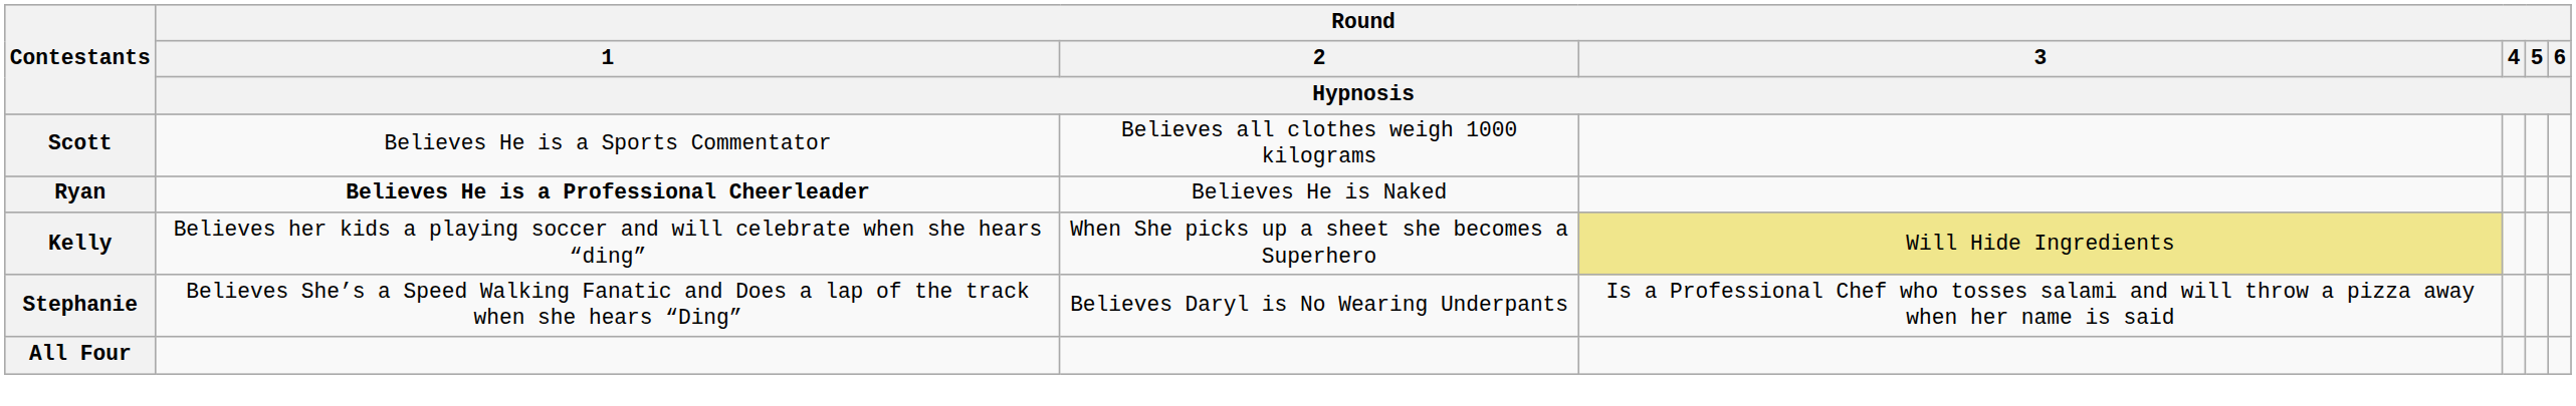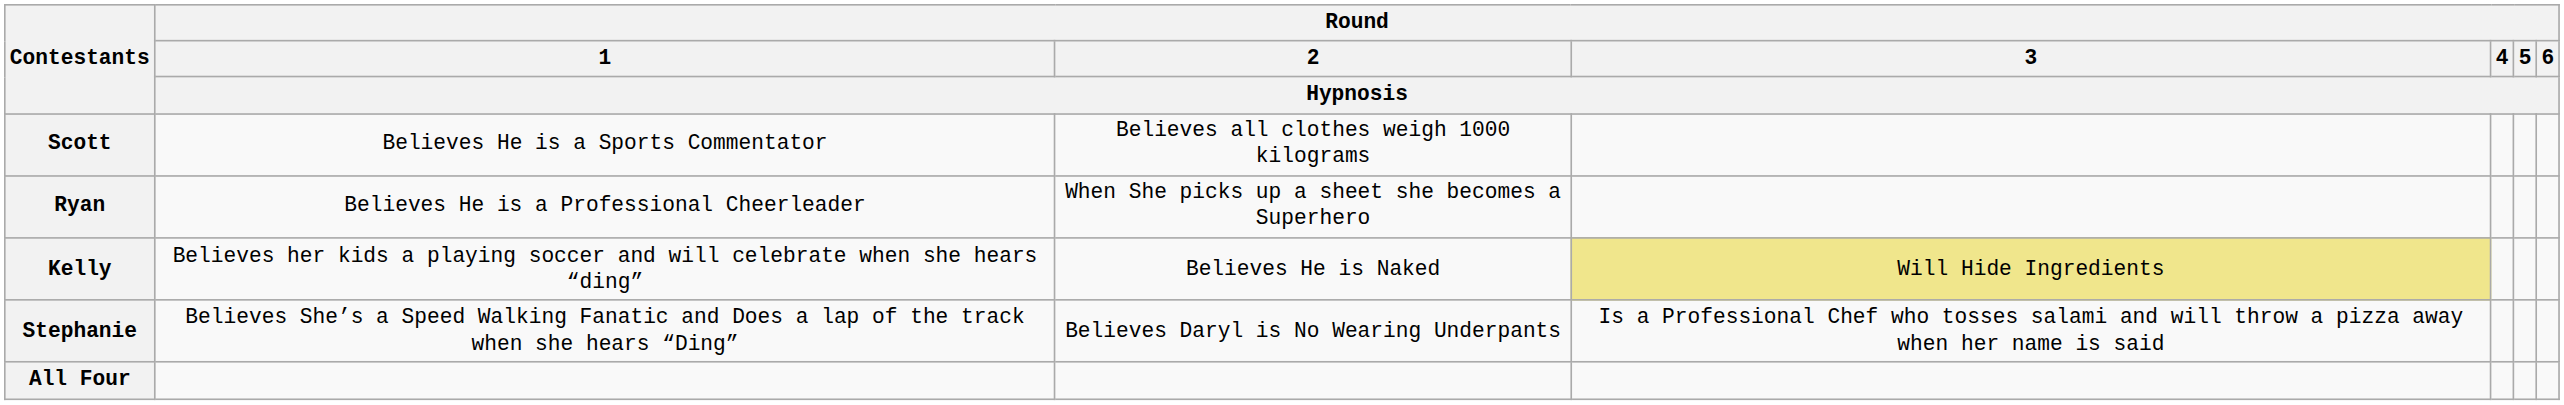 <table class="wikitable plainrowheaders" style="text-align:center; line-height:16px; width:99%;">
 <tr>
 <th rowspan="3">Contestants</th>
 <th colspan="6">Round</th>
 </tr>
 <tr>
 <th>1</th>
 <th>2</th>
 <th>3</th>
 <th>4</th>
 <th>5</th>
 <th>6</th>
 </tr>
 <tr>
 <th colspan="6">Hypnosis</th>
 </tr>
 <tr>
 <th>Scott</th>
 <td>Believes He is a Sports Commentator</td>
 <td>Believes all clothes weigh 1000 kilograms</td>
 <td></td>
 <td></td>
 <td></td>
 <td></td>
 </tr>
 <tr>
 <th>Ryan</th>
-<td><strong>Believes He is a Professional Cheerleader</strong></td>
-<td>Believes He is Naked</td>
+<td>Believes He is a Professional Cheerleader</td>
+<td>When She picks up a sheet she becomes a Superhero</td>
 <td></td>
 <td></td>
 <td></td>
 <td></td>
 </tr>
 <tr>
 <th>Kelly</th>
 <td>Believes her kids a playing soccer and will celebrate when she hears “ding”</td>
-<td>When She picks up a sheet she becomes a Superhero</td>
+<td>Believes He is Naked</td>
 <td style="background: khaki;">Will Hide Ingredients</td>
 <td></td>
 <td></td>
 <td></td>
 </tr>
 <tr>
 <th>Stephanie</th>
 <td>Believes She’s a Speed Walking Fanatic and Does a lap of the track when she hears “Ding”</td>
 <td>Believes Daryl is No Wearing Underpants</td>
 <td>Is a Professional Chef who tosses salami and will throw a pizza away when her name is said</td>
 <td></td>
 <td></td>
 <td></td>
 </tr>
 <tr>
 <th>All Four</th>
 <td></td>
 <td></td>
 <td></td>
 <td></td>
 <td></td>
 <td></td>
 </tr>
 </table>
